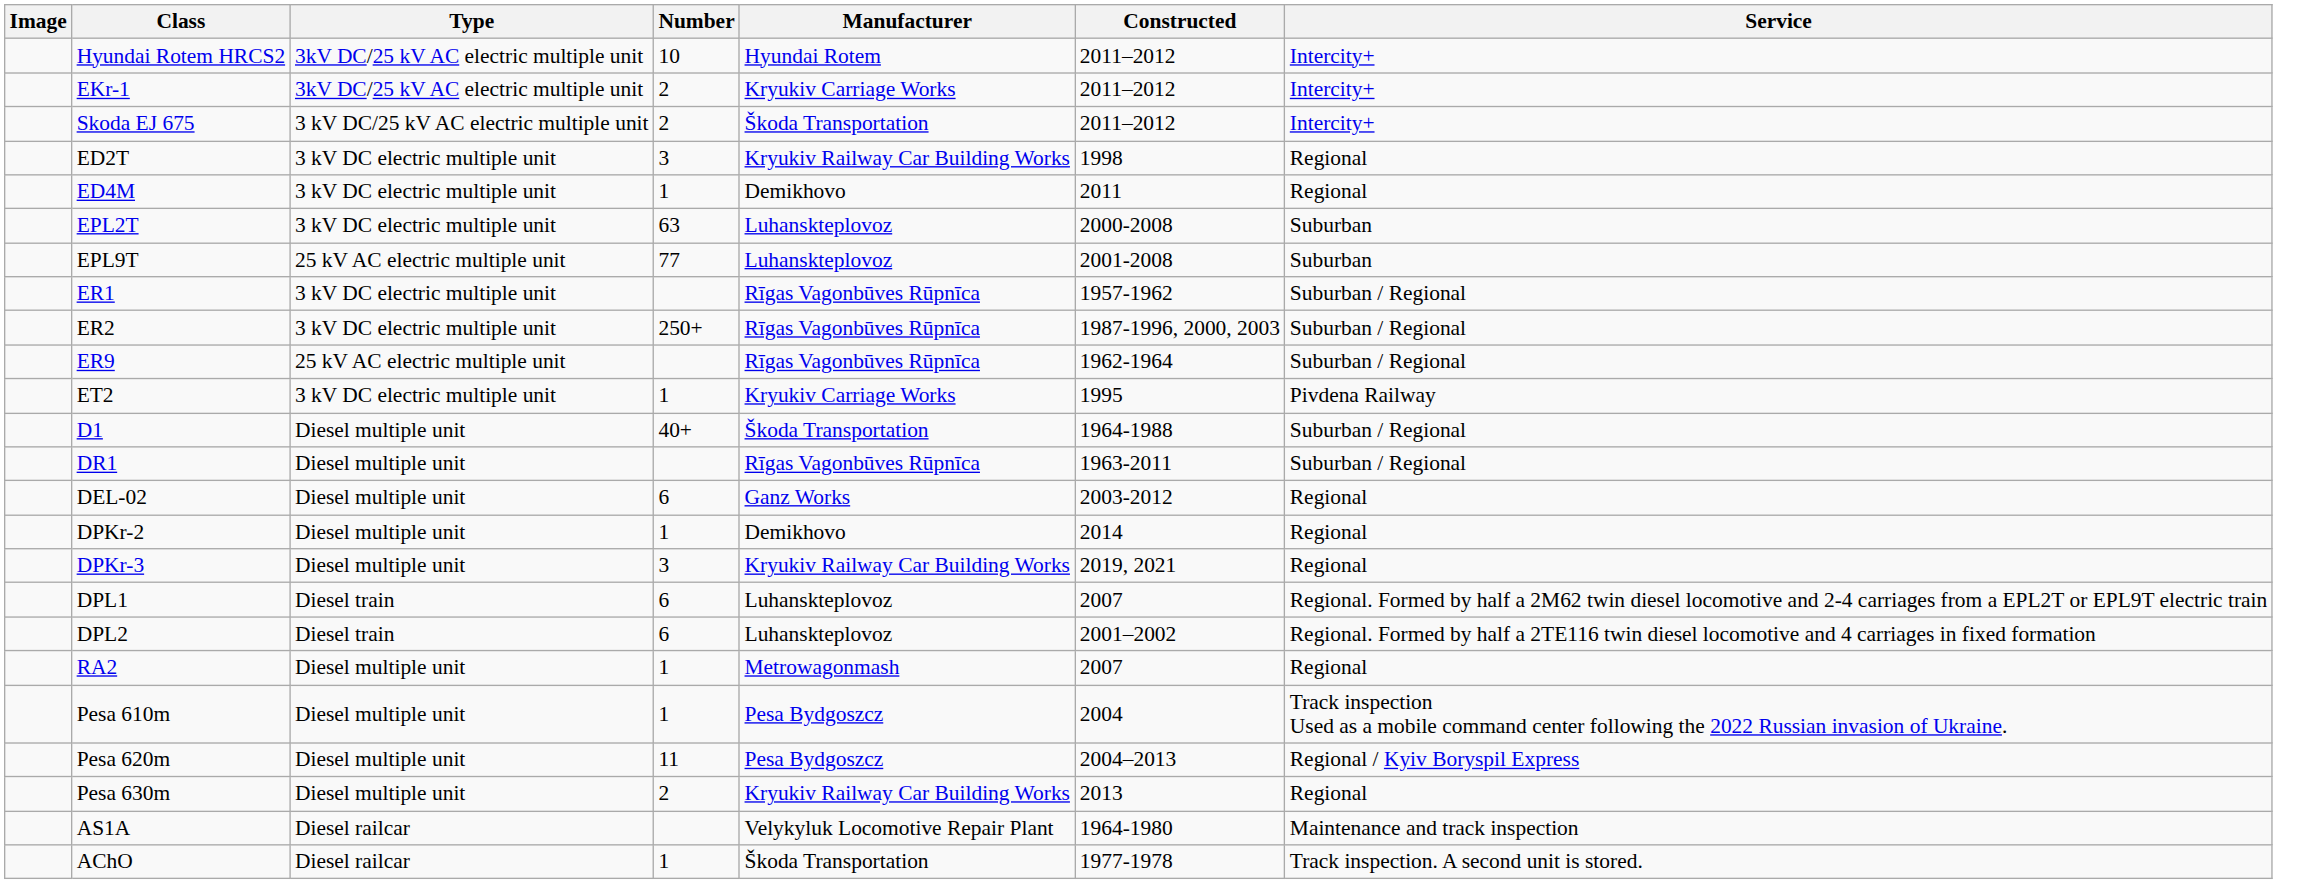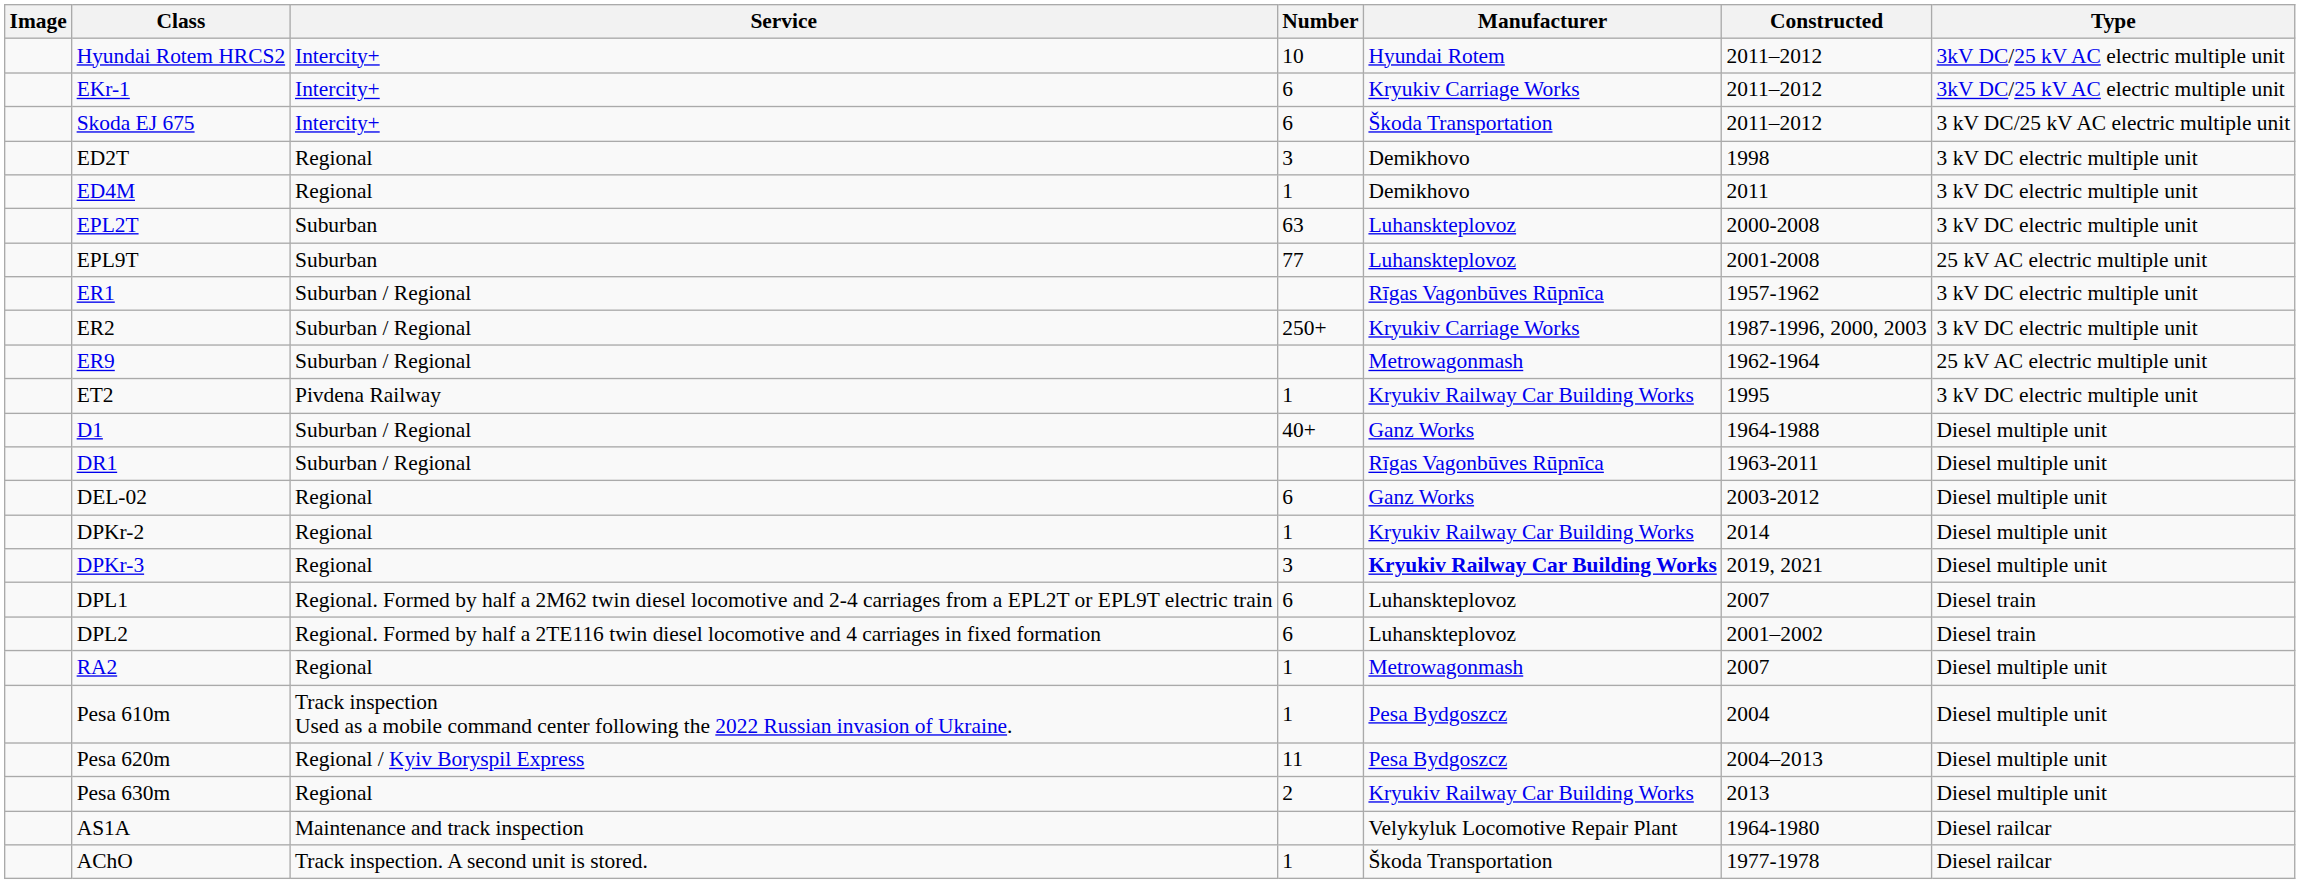 <table class="wikitable sortable left">
 <tr>
 <th>Image</th>
 <th>Class</th>
-<th>Type</th>
+<th>Service</th>
 <th>Number</th>
 <th>Manufacturer</th>
 <th>Constructed</th>
-<th>Service</th>
+<th>Type</th>
 </tr>
 <tr>
 <td></td>
 <td><a href='#'>Hyundai Rotem HRCS2</a></td>
-<td><a href='#'>3kV DC</a>/<a href='#'>25 kV AC</a> electric multiple unit</td>
+<td><a href='#'>Intercity+</a></td>
 <td>10</td>
 <td><a href='#'>Hyundai Rotem</a></td>
 <td>2011–2012</td>
-<td><a href='#'>Intercity+</a></td>
+<td><a href='#'>3kV DC</a>/<a href='#'>25 kV AC</a> electric multiple unit</td>
 </tr>
 <tr>
 <td></td>
 <td><a href='#'>EKr-1</a></td>
-<td><a href='#'>3kV DC</a>/<a href='#'>25 kV AC</a> electric multiple unit</td>
-<td>2</td>
+<td><a href='#'>Intercity+</a></td>
+<td>6</td>
 <td><a href='#'>Kryukiv Carriage Works</a></td>
 <td>2011–2012</td>
-<td><a href='#'>Intercity+</a></td>
+<td><a href='#'>3kV DC</a>/<a href='#'>25 kV AC</a> electric multiple unit</td>
 </tr>
 <tr>
 <td></td>
 <td><a href='#'>Skoda EJ 675</a></td>
-<td>3 kV DC/25 kV AC electric multiple unit</td>
-<td>2</td>
+<td><a href='#'>Intercity+</a></td>
+<td>6</td>
 <td><a href='#'>Škoda Transportation</a></td>
 <td>2011–2012</td>
-<td><a href='#'>Intercity+</a></td>
+<td>3 kV DC/25 kV AC electric multiple unit</td>
 </tr>
 <tr>
 <td></td>
 <td>ED2T</td>
+<td>Regional</td>
+<td>3</td>
+<td>Demikhovo</td>
+<td>1998</td>
 <td>3 kV DC electric multiple unit</td>
-<td>3</td>
-<td><a href='#'>Kryukiv Railway Car Building Works</a></td>
-<td>1998</td>
-<td>Regional</td>
 </tr>
 <tr>
 <td></td>
 <td><a href='#'>ED4M</a></td>
-<td>3 kV DC electric multiple unit</td>
+<td>Regional</td>
 <td>1</td>
 <td>Demikhovo</td>
 <td>2011</td>
-<td>Regional</td>
+<td>3 kV DC electric multiple unit</td>
 </tr>
 <tr>
 <td></td>
 <td><a href='#'>EPL2T</a></td>
-<td>3 kV DC electric multiple unit</td>
+<td>Suburban</td>
 <td>63</td>
 <td><a href='#'>Luhanskteplovoz</a></td>
 <td>2000-2008</td>
-<td>Suburban</td>
+<td>3 kV DC electric multiple unit</td>
 </tr>
 <tr>
 <td></td>
 <td>EPL9T</td>
-<td>25 kV AC electric multiple unit</td>
+<td>Suburban</td>
 <td>77</td>
 <td><a href='#'>Luhanskteplovoz</a></td>
 <td>2001-2008</td>
-<td>Suburban</td>
+<td>25 kV AC electric multiple unit</td>
 </tr>
 <tr>
 <td></td>
 <td><a href='#'>ER1</a></td>
-<td>3 kV DC electric multiple unit</td>
+<td>Suburban / Regional</td>
 <td></td>
 <td><a href='#'>Rīgas Vagonbūves Rūpnīca</a></td>
 <td>1957-1962</td>
-<td>Suburban / Regional</td>
+<td>3 kV DC electric multiple unit</td>
 </tr>
 <tr>
 <td></td>
 <td>ER2</td>
+<td>Suburban / Regional</td>
+<td>250+</td>
+<td><a href='#'>Kryukiv Carriage Works</a></td>
+<td>1987-1996, 2000, 2003</td>
 <td>3 kV DC electric multiple unit</td>
-<td>250+</td>
-<td><a href='#'>Rīgas Vagonbūves Rūpnīca</a></td>
-<td>1987-1996, 2000, 2003</td>
-<td>Suburban / Regional</td>
 </tr>
 <tr>
 <td></td>
 <td><a href='#'>ER9</a></td>
+<td>Suburban / Regional</td>
+<td></td>
+<td><a href='#'>Metrowagonmash</a></td>
+<td>1962-1964</td>
 <td>25 kV AC electric multiple unit</td>
-<td></td>
-<td><a href='#'>Rīgas Vagonbūves Rūpnīca</a></td>
-<td>1962-1964</td>
-<td>Suburban / Regional</td>
 </tr>
 <tr>
 <td></td>
 <td>ET2</td>
+<td>Pivdena Railway</td>
+<td>1</td>
+<td><a href='#'>Kryukiv Railway Car Building Works</a></td>
+<td>1995</td>
 <td>3 kV DC electric multiple unit</td>
-<td>1</td>
-<td><a href='#'>Kryukiv Carriage Works</a></td>
-<td>1995</td>
-<td>Pivdena Railway</td>
 </tr>
 <tr>
 <td></td>
 <td><a href='#'>D1</a></td>
+<td>Suburban / Regional</td>
+<td>40+</td>
+<td><a href='#'>Ganz Works</a></td>
+<td>1964-1988</td>
 <td>Diesel multiple unit</td>
-<td>40+</td>
-<td><a href='#'>Škoda Transportation</a></td>
-<td>1964-1988</td>
-<td>Suburban / Regional</td>
 </tr>
 <tr>
 <td></td>
 <td><a href='#'>DR1</a></td>
-<td>Diesel multiple unit</td>
+<td>Suburban / Regional</td>
 <td></td>
 <td><a href='#'>Rīgas Vagonbūves Rūpnīca</a></td>
 <td>1963-2011</td>
-<td>Suburban / Regional</td>
+<td>Diesel multiple unit</td>
 </tr>
 <tr>
 <td></td>
 <td>DEL-02</td>
-<td>Diesel multiple unit</td>
+<td>Regional</td>
 <td>6</td>
 <td><a href='#'>Ganz Works</a></td>
 <td>2003-2012</td>
-<td>Regional</td>
+<td>Diesel multiple unit</td>
 </tr>
 <tr>
 <td></td>
 <td>DPKr-2</td>
+<td>Regional</td>
+<td>1</td>
+<td><a href='#'>Kryukiv Railway Car Building Works</a></td>
+<td>2014</td>
 <td>Diesel multiple unit</td>
-<td>1</td>
-<td>Demikhovo</td>
-<td>2014</td>
-<td>Regional</td>
 </tr>
 <tr>
 <td></td>
 <td><a href='#'>DPKr-3</a></td>
+<td>Regional</td>
+<td>3</td>
+<td><strong><a href='#'>Kryukiv Railway Car Building Works</a></strong></td>
+<td>2019, 2021</td>
 <td>Diesel multiple unit</td>
-<td>3</td>
-<td><a href='#'>Kryukiv Railway Car Building Works</a></td>
-<td>2019, 2021</td>
-<td>Regional</td>
 </tr>
 <tr>
 <td></td>
 <td>DPL1</td>
-<td>Diesel train</td>
+<td>Regional. Formed by half a 2M62 twin diesel locomotive and 2-4 carriages from a EPL2T or EPL9T electric train</td>
 <td>6</td>
 <td>Luhanskteplovoz</td>
 <td>2007</td>
-<td>Regional. Formed by half a 2M62 twin diesel locomotive and 2-4 carriages from a EPL2T or EPL9T electric train</td>
+<td>Diesel train</td>
 </tr>
 <tr>
 <td></td>
 <td>DPL2</td>
-<td>Diesel train</td>
+<td>Regional. Formed by half a 2TE116 twin diesel locomotive and 4 carriages in fixed formation</td>
 <td>6</td>
 <td>Luhanskteplovoz</td>
 <td>2001–2002</td>
-<td>Regional. Formed by half a 2TE116 twin diesel locomotive and 4 carriages in fixed formation</td>
+<td>Diesel train</td>
 </tr>
 <tr>
 <td></td>
 <td><a href='#'>RA2</a></td>
-<td>Diesel multiple unit</td>
+<td>Regional</td>
 <td>1</td>
 <td><a href='#'>Metrowagonmash</a></td>
 <td>2007</td>
-<td>Regional</td>
+<td>Diesel multiple unit</td>
 </tr>
 <tr>
 <td></td>
 <td>Pesa 610m</td>
-<td>Diesel multiple unit</td>
+<td>Track inspection<br>Used as a mobile command center following the <a href='#'>2022 Russian invasion of Ukraine</a>.</td>
 <td>1</td>
 <td><a href='#'>Pesa Bydgoszcz</a></td>
 <td>2004</td>
-<td>Track inspection<br>Used as a mobile command center following the <a href='#'>2022 Russian invasion of Ukraine</a>.</td>
+<td>Diesel multiple unit</td>
 </tr>
 <tr>
 <td></td>
 <td>Pesa 620m</td>
-<td>Diesel multiple unit</td>
+<td>Regional / <a href='#'>Kyiv Boryspil Express</a></td>
 <td>11</td>
 <td><a href='#'>Pesa Bydgoszcz</a></td>
 <td>2004–2013</td>
-<td>Regional / <a href='#'>Kyiv Boryspil Express</a></td>
+<td>Diesel multiple unit</td>
 </tr>
 <tr>
 <td></td>
 <td>Pesa 630m</td>
-<td>Diesel multiple unit</td>
+<td>Regional</td>
 <td>2</td>
 <td><a href='#'>Kryukiv Railway Car Building Works</a></td>
 <td>2013</td>
-<td>Regional</td>
+<td>Diesel multiple unit</td>
 </tr>
 <tr>
 <td></td>
 <td>АS1А</td>
-<td>Diesel railcar</td>
+<td>Maintenance and track inspection</td>
 <td></td>
 <td>Velykyluk Locomotive Repair Plant</td>
 <td>1964-1980</td>
-<td>Maintenance and track inspection</td>
+<td>Diesel railcar</td>
 </tr>
 <tr>
 <td></td>
 <td>AChO</td>
-<td>Diesel railcar</td>
+<td>Track inspection. A second unit is stored.</td>
 <td>1</td>
 <td>Škoda Transportation</td>
 <td>1977-1978</td>
-<td>Track inspection. A second unit is stored.</td>
+<td>Diesel railcar</td>
 </tr>
 </table>
